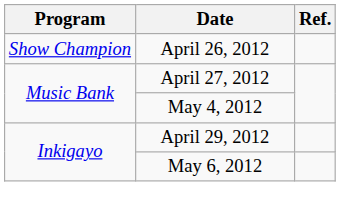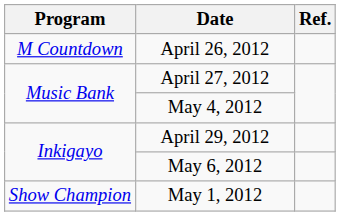 <table class="wikitable" style="text-align:center">
 <tr>
 <th>Program</th>
 <th width="130">Date</th>
 <th>Ref.</th>
 </tr>
 <tr>
-<td><em><a href='#'>Show Champion</a></em></td>
+<td><em><a href='#'>M Countdown</a></em></td>
 <td>April 26, 2012</td>
 <td></td>
 </tr>
 <tr>
 <td rowspan="2"><em><a href='#'>Music Bank</a></em></td>
 <td>April 27, 2012</td>
 <td rowspan="2"></td>
 </tr>
 <tr>
 <td>May 4, 2012</td>
 </tr>
 <tr>
 <td rowspan="2"><em><a href='#'>Inkigayo</a></em></td>
 <td>April 29, 2012</td>
 <td></td>
 </tr>
 <tr>
 <td>May 6, 2012</td>
 <td></td>
 </tr>
+<tr>
+<td><em><a href='#'>Show Champion</a></em></td>
+<td>May 1, 2012</td>
+<td></td>
+</tr>
 </table>
